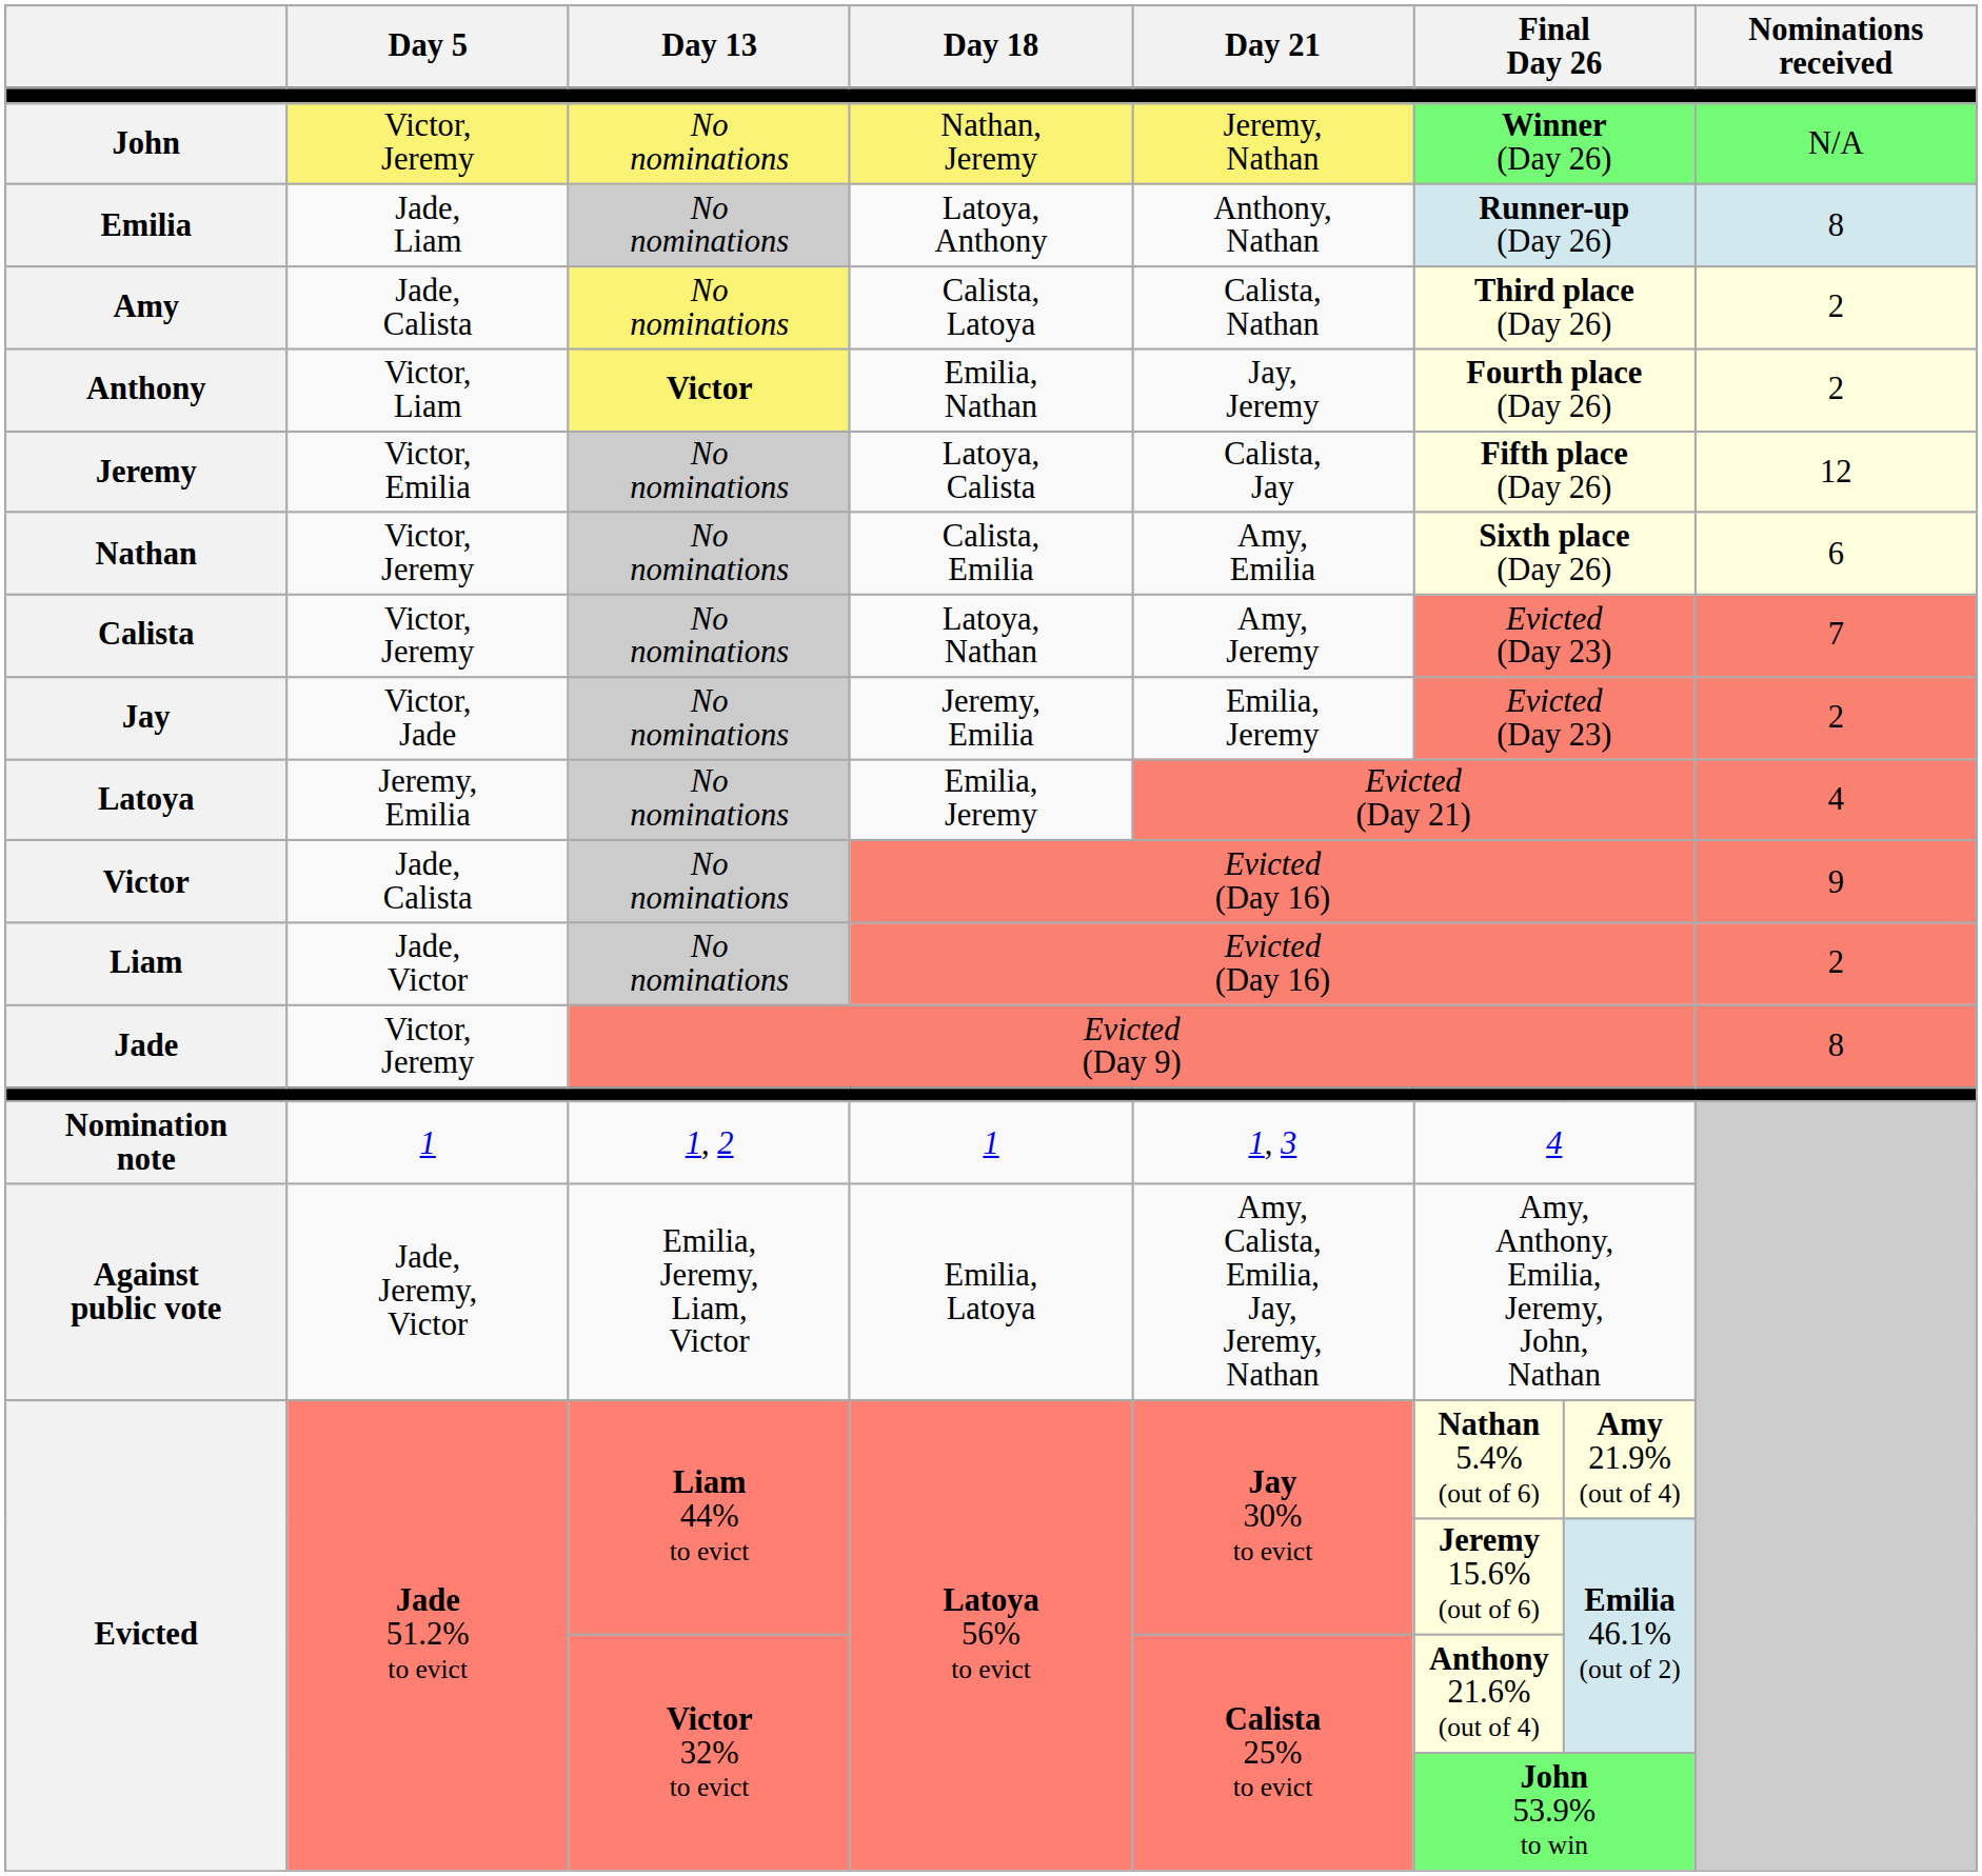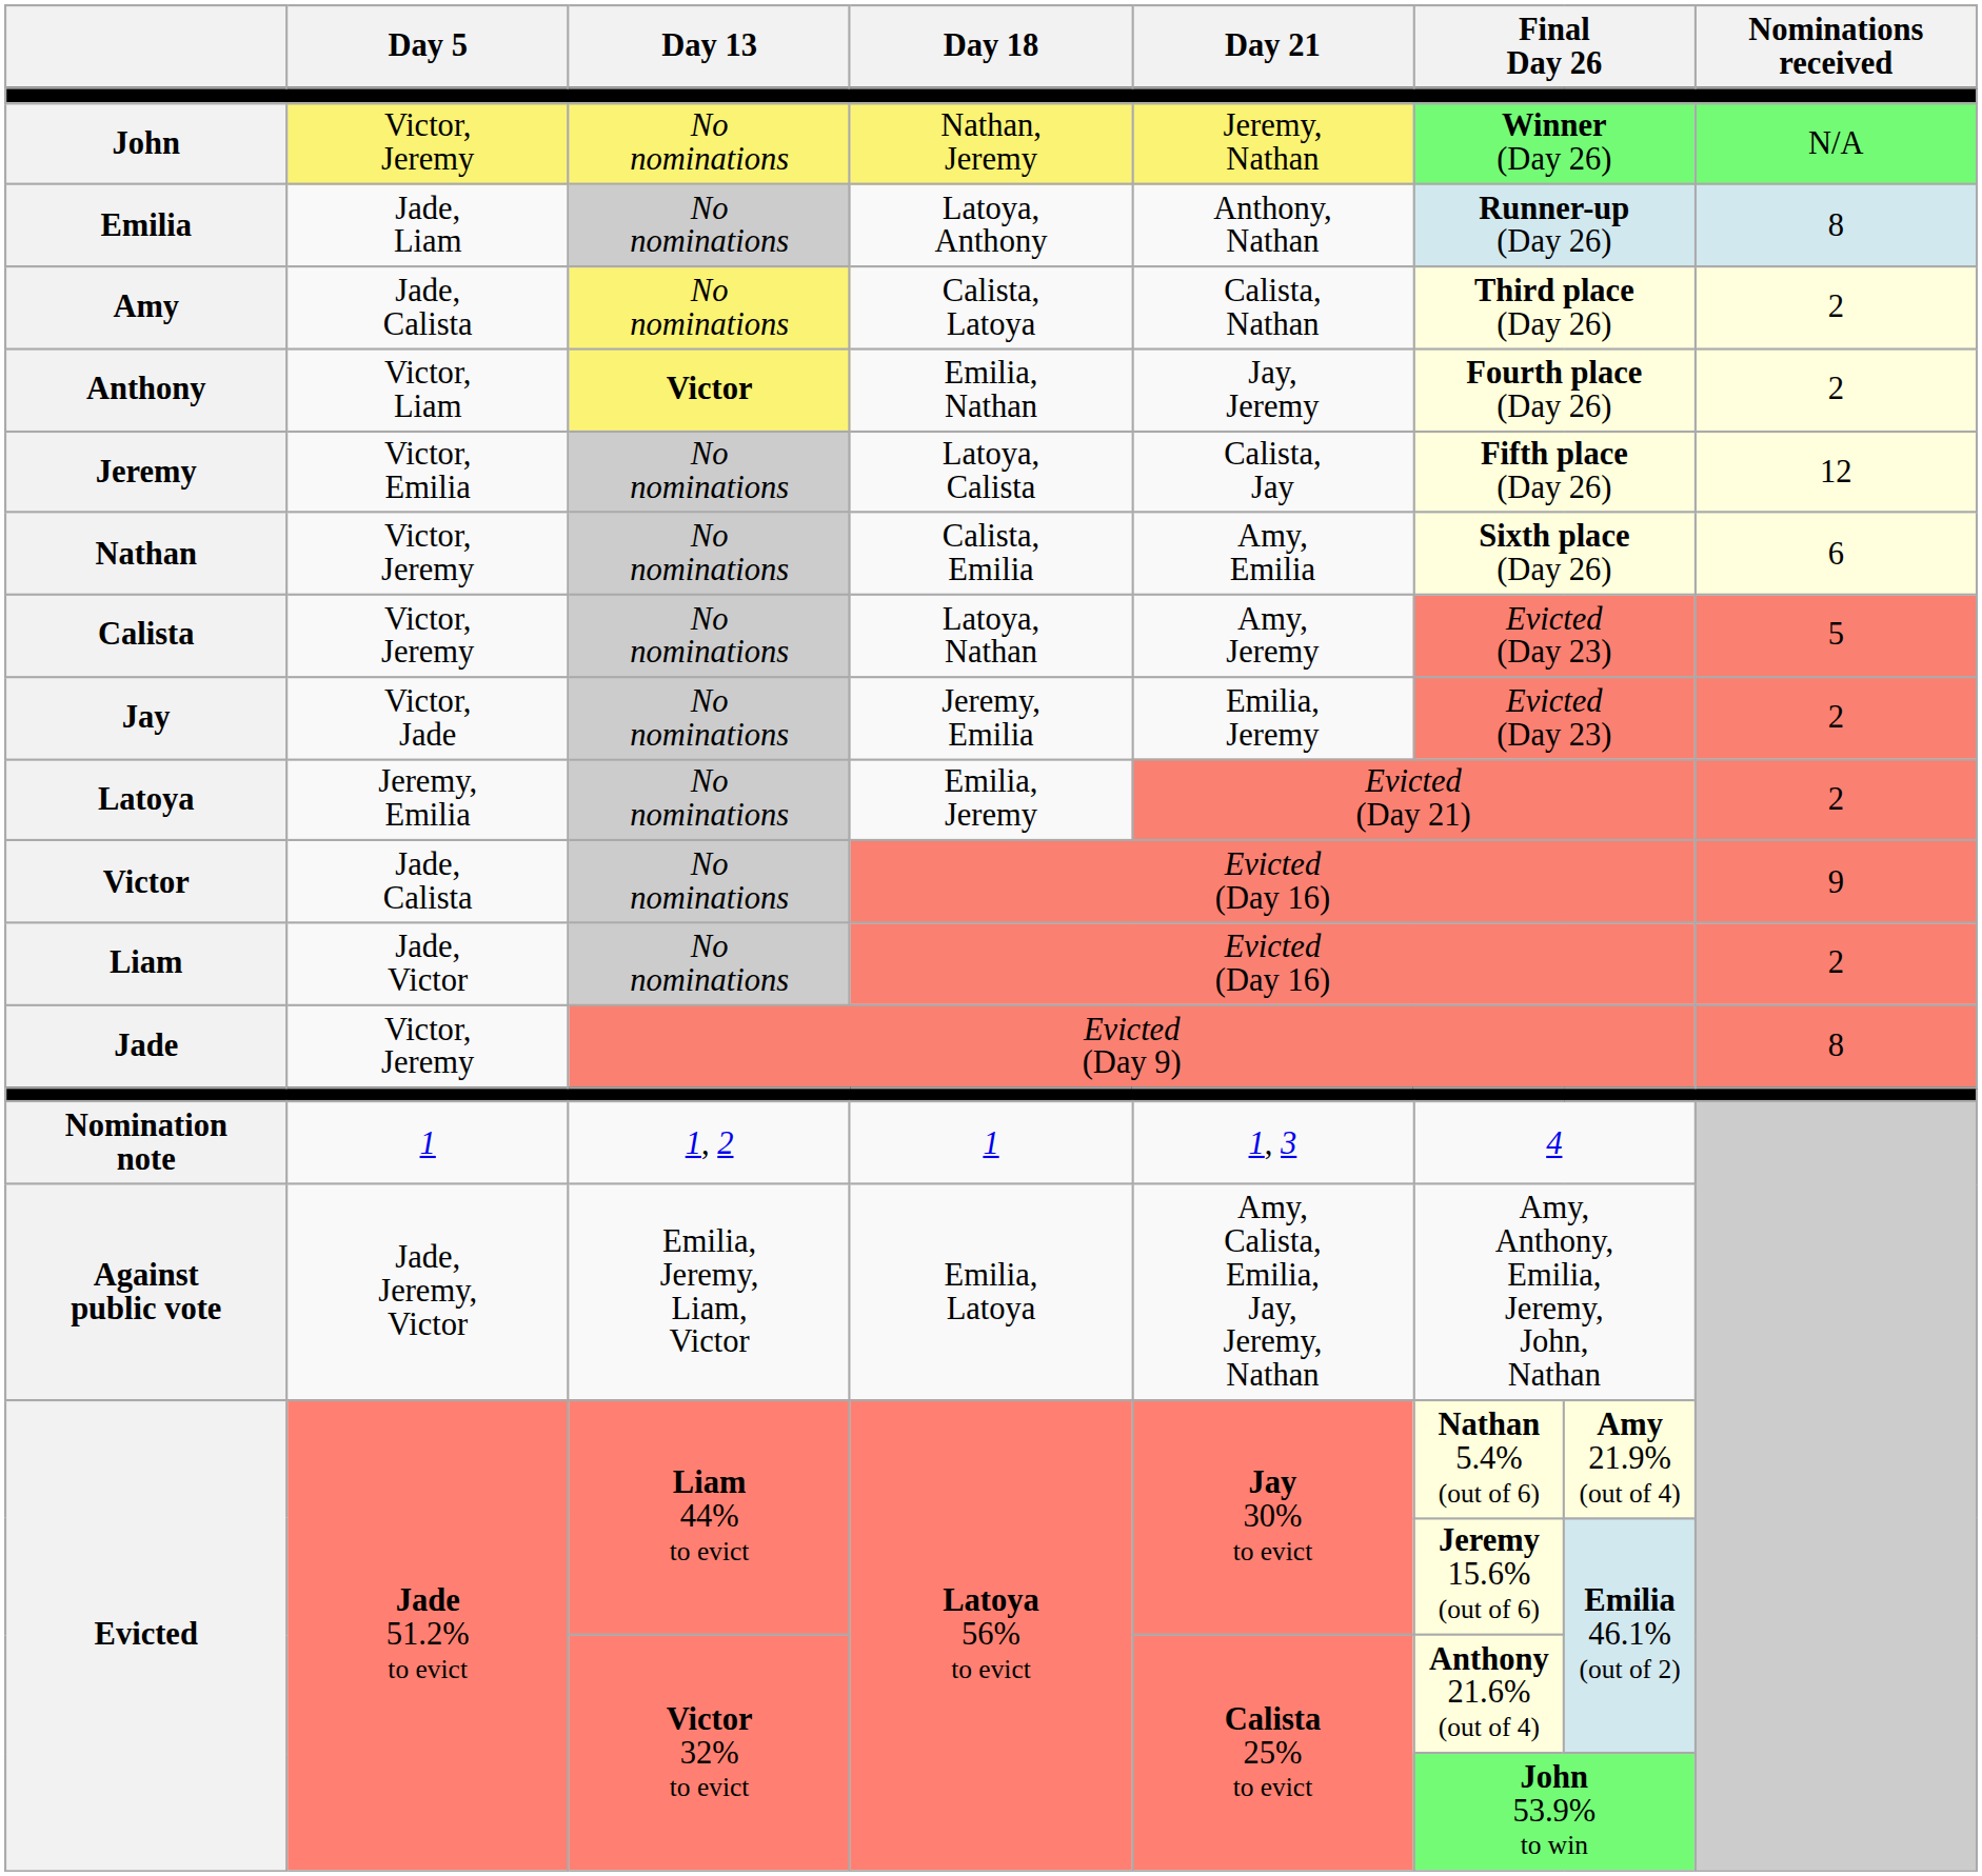 <table class="wikitable" style="text-align:center; font-size:90%; width:100%; line-height:15px;">
 <tr>
 <th style="width:14%"> </th>
 <th style="width:14%">Day 5</th>
 <th style="width:14%">Day 13</th>
 <th style="width:14%">Day 18</th>
 <th style="width:14%">Day 21</th>
 <th style="width:14%" colspan=2>Final<br>Day 26</th>
 <th style="width:14%">Nominations<br>received</th>
 </tr>
 <tr>
 <th style=background:black colspan=8></th>
 </tr>
 <tr>
 <th>John</th>
 <td style="background:#FBF373; text-align:center">Victor, <br> Jeremy</td>
 <td style="background:#FBF373;"><em>No<br>nominations</em></td>
 <td style="background:#FBF373; text-align:center">Nathan, <br> Jeremy</td>
 <td style="background:#FBF373; text-align:center">Jeremy, <br> Nathan</td>
 <td colspan=2 style="background:#73FB76;"><strong>Winner</strong><br>(Day 26)</td>
 <td style="background:#73FB76; text-align:center">N/A</td>
 </tr>
 <tr>
 <th>Emilia</th>
 <td>Jade, <br> Liam</td>
 <td style="background:#CCC;"><em>No <br> nominations</em></td>
 <td>Latoya, <br> Anthony</td>
 <td>Anthony, <br> Nathan</td>
 <td colspan=2 style="background:#D1E8EF;"><strong>Runner-up</strong><br>(Day 26)</td>
 <td style="background:#D1E8EF; text-align:center">8</td>
 </tr>
 <tr>
 <th>Amy</th>
 <td>Jade, <br> Calista</td>
 <td style="background:#FBF373;"><em>No<br>nominations</em></td>
 <td>Calista, <br> Latoya</td>
 <td>Calista, <br> Nathan</td>
 <td colspan=2 style="background:#ffffdd;"><strong>Third place</strong><br>(Day 26)</td>
 <td style="background:#ffffdd; text-align:center">2</td>
 </tr>
 <tr>
 <th>Anthony</th>
 <td>Victor, <br> Liam</td>
 <td style="background:#FBF373;"><strong>Victor</strong></td>
 <td>Emilia, <br> Nathan</td>
 <td>Jay, <br> Jeremy</td>
 <td colspan=2 style="background:#ffffdd;"><strong>Fourth place</strong><br>(Day 26)</td>
 <td style="background:#ffffdd; text-align:center">2</td>
 </tr>
 <tr>
 <th>Jeremy</th>
 <td>Victor, <br> Emilia</td>
 <td style="background:#CCC;"><em>No <br> nominations</em></td>
 <td>Latoya, <br> Calista</td>
 <td>Calista, <br> Jay</td>
 <td colspan=2 style="background:#ffffdd;"><strong>Fifth place</strong><br>(Day 26)</td>
 <td style="background:#ffffdd; text-align:center">12</td>
 </tr>
 <tr>
 <th>Nathan</th>
 <td>Victor, <br> Jeremy</td>
 <td style="background:#CCC;"><em>No <br> nominations</em></td>
 <td>Calista, <br> Emilia</td>
 <td>Amy, <br> Emilia</td>
 <td colspan=2 style="background:#ffffdd;"><strong>Sixth place</strong><br>(Day 26)</td>
 <td style="background:#ffffdd; text-align:center">6</td>
 </tr>
 <tr>
 <th>Calista</th>
 <td>Victor, <br> Jeremy</td>
 <td style="background:#CCC;"><em>No <br> nominations</em></td>
 <td>Latoya, <br> Nathan</td>
 <td>Amy, <br> Jeremy</td>
 <td style="background:salmon; text-align:center;" colspan="2"><em>Evicted</em><br>(Day 23)</td>
-<td style="background:salmon; text-align:center;">7</td>
+<td style="background:salmon; text-align:center;">5</td>
 </tr>
 <tr>
 <th>Jay</th>
 <td>Victor, <br> Jade</td>
 <td style="background:#CCC;"><em>No <br> nominations</em></td>
 <td>Jeremy, <br> Emilia</td>
 <td>Emilia, <br> Jeremy</td>
 <td style="background:salmon; text-align:center;" colspan="2"><em>Evicted</em><br>(Day 23)</td>
 <td style="background:salmon; text-align:center;">2</td>
 </tr>
 <tr>
 <th>Latoya</th>
 <td>Jeremy, <br> Emilia</td>
 <td style="background:#CCC;"><em>No <br> nominations</em></td>
 <td>Emilia, <br> Jeremy</td>
 <td style="background:salmon; text-align:center;" colspan="3"><em>Evicted</em><br>(Day 21)</td>
-<td style="background:salmon; text-align:center;">4</td>
+<td style="background:salmon; text-align:center;">2</td>
 </tr>
 <tr>
 <th>Victor</th>
 <td>Jade, <br> Calista</td>
 <td style="background:#CCC;"><em>No <br> nominations</em></td>
 <td style="background:salmon; text-align:center;" colspan="4"><em>Evicted</em><br>(Day 16)</td>
 <td style="background:salmon; text-align:center;">9</td>
 </tr>
 <tr>
 <th>Liam</th>
 <td>Jade, <br> Victor</td>
 <td style="background:#CCC;"><em>No <br> nominations</em></td>
 <td style="background:salmon; text-align:center;" colspan="4"><em>Evicted</em><br>(Day 16)</td>
 <td style="background:salmon; text-align:center;">2</td>
 </tr>
 <tr>
 <th>Jade</th>
 <td>Victor, <br> Jeremy</td>
 <td style="background:salmon; text-align:center;" colspan="5"><em>Evicted</em><br>(Day 9)</td>
 <td style="background:salmon; text-align:center;">8</td>
 </tr>
 <tr>
 <th style=background:black colspan=8></th>
 </tr>
 <tr>
 <th>Nomination<br>note</th>
 <td><cite> <a href='#'>1</a></cite></td>
 <td><cite> <a href='#'>1</a></cite>, <cite> <a href='#'>2</a></cite></td>
 <td><cite> <a href='#'>1</a></cite></td>
 <td><cite> <a href='#'>1</a></cite>, <cite> <a href='#'>3</a></cite></td>
 <td colspan=2><cite> <a href='#'>4</a></cite></td>
 <td rowspan="7" style="background:#ccc;"></td>
 </tr>
 <tr>
 <th>Against<br>public vote</th>
 <td>Jade, <br> Jeremy, <br>Victor</td>
 <td>Emilia, <br> Jeremy, <br> Liam, <br> Victor</td>
 <td>Emilia, <br> Latoya</td>
 <td>Amy, <br> Calista, <br> Emilia, <br> Jay, <br> Jeremy, <br> Nathan</td>
 <td colspan=2>Amy, <br> Anthony, <br> Emilia, <br> Jeremy, <br> John, <br> Nathan</td>
 </tr>
 <tr>
 <th rowspan=5>Evicted</th>
 <td style="background:#FF8072" rowspan=5><strong>Jade</strong><br>51.2%<br><small>to evict</small></td>
 <td style="background:#FF8072" rowspan=3><strong>Liam</strong><br>44%<br><small>to evict</small></td>
 <td style="background:#FF8072" rowspan=5><strong>Latoya</strong><br>56%<br><small>to evict</small></td>
 <td style="background:#FF8072" rowspan=3><strong>Jay</strong><br>30%<br><small>to evict</small></td>
 <td style="background:#ffffdd;"><strong>Nathan</strong><br>5.4%<br><small>(out of 6)</small></td>
 <td style="background:#ffffdd" rowspan=2><strong>Amy</strong><br>21.9%<br><small>(out of 4)</small></td>
 </tr>
 <tr>
 <td style="background:#ffffdd" rowspan=2><strong>Jeremy</strong><br>15.6%<br><small>(out of 6)</small></td>
 </tr>
 <tr>
 <td style="background:#D1E8EF" rowspan=2><strong>Emilia</strong><br>46.1%<br><small>(out of 2)</small></td>
 </tr>
 <tr>
 <td style="background:#FF8072" rowspan=2><strong>Victor</strong><br>32%<br><small>to evict</small></td>
 <td style="background:#FF8072" rowspan=2><strong>Calista</strong><br>25%<br><small>to evict</small></td>
 <td style="background:#ffffdd;"><strong>Anthony</strong><br>21.6%<br><small>(out of 4)</small></td>
 </tr>
 <tr>
 <td style="background:#73FB76" colspan=2><strong>John</strong><br>53.9%<br><small>to win</small></td>
 </tr>
 </table>
